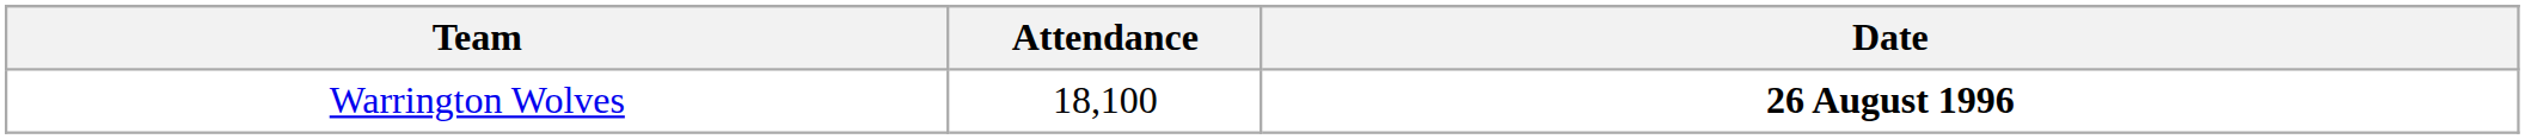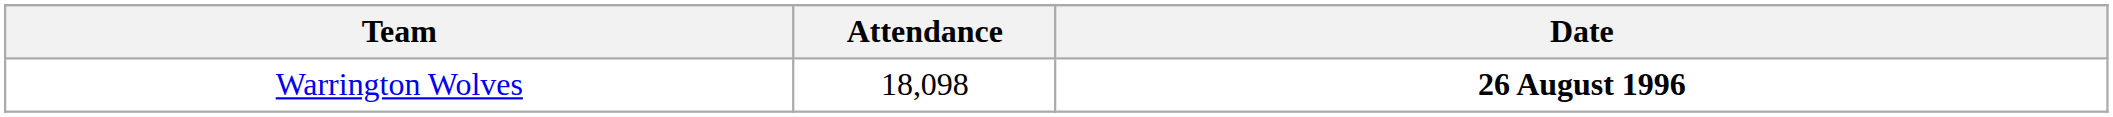 <table class="wikitable sortable" width="75%" style="font-size:90%">
 <tr bgcolor="#efefef">
 </tr>
 <tr bgcolor="#efefef">
 <th width=30%>Team</th>
 <th width=10%>Attendance</th>
 <th width=40%>Date</th>
 </tr>
 <tr bgcolor=#FFFFFF>
 <td align=center><a href='#'>Warrington Wolves</a></td>
-<td align=center>18,100</td>
+<td align=center>18,098</td>
 <td align=center><strong>26 August 1996</strong></td>
 </tr>
 </table>
